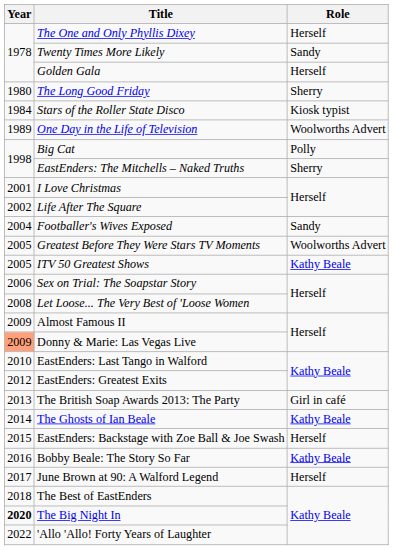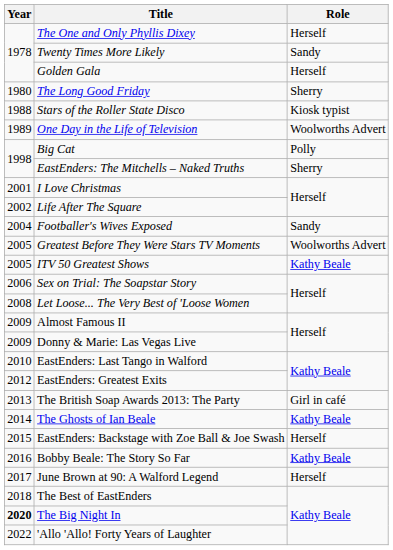 <table class="wikitable">
 <tr>
 <th scope="col">Year</th>
 <th scope="col">Title</th>
 <th scope="col">Role</th>
 </tr>
 <tr>
 <td rowspan="3">1978</td>
 <td><em><a href='#'>The One and Only Phyllis Dixey</a></em></td>
 <td>Herself</td>
 </tr>
 <tr>
 <td><em>Twenty Times More Likely</em></td>
 <td>Sandy</td>
 </tr>
 <tr>
 <td><em>Golden Gala</em></td>
 <td>Herself</td>
 </tr>
 <tr>
 <td>1980</td>
 <td><em><a href='#'>The Long Good Friday</a></em></td>
 <td>Sherry</td>
 </tr>
 <tr>
-<td>1984</td>
+<td>1988</td>
 <td><em>Stars of the Roller State Disco</em></td>
 <td>Kiosk typist</td>
 </tr>
 <tr>
 <td>1989</td>
 <td><em><a href='#'>One Day in the Life of Television</a></em></td>
 <td>Woolworths Advert</td>
 </tr>
 <tr>
 <td rowspan="2">1998</td>
 <td><em>Big Cat</em></td>
 <td>Polly</td>
 </tr>
 <tr>
 <td><em>EastEnders: The Mitchells – Naked Truths</em></td>
 <td>Sherry</td>
 </tr>
 <tr>
 <td>2001</td>
 <td><em>I Love Christmas</em></td>
 <td rowspan="2">Herself</td>
 </tr>
 <tr>
 <td>2002</td>
 <td><em>Life After The Square</em></td>
 </tr>
 <tr>
 <td>2004</td>
 <td><em>Footballer's Wives Exposed</em></td>
 <td>Sandy</td>
 </tr>
 <tr>
 <td>2005</td>
 <td><em>Greatest Before They Were Stars TV Moments</em></td>
 <td>Woolworths Advert</td>
 </tr>
 <tr>
 <td>2005</td>
 <td><em>ITV 50 Greatest Shows</em></td>
 <td><a href='#'>Kathy Beale</a></td>
 </tr>
 <tr>
 <td>2006</td>
 <td><em>Sex on Trial: The Soapstar Story</em></td>
 <td rowspan="2">Herself</td>
 </tr>
 <tr>
 <td>2008</td>
 <td><em>Let Loose... The Very Best of 'Loose Women<strong></td>
 </tr>
 <tr>
 <td>2009</td>
 <td></em>Almost Famous II<em></td>
 <td rowspan="2">Herself</td>
 </tr>
 <tr>
-<td style="background: lightsalmon;">2009</td>
+<td>2009</td>
 <td></em>Donny & Marie: Las Vegas Live<em></td>
 </tr>
 <tr>
 <td>2010</td>
 <td></em>EastEnders: Last Tango in Walford<em></td>
 <td rowspan="2"><a href='#'>Kathy Beale</a></td>
 </tr>
 <tr>
 <td>2012</td>
 <td></em>EastEnders: Greatest Exits<em></td>
 </tr>
 <tr>
 <td>2013</td>
 <td></em>The British Soap Awards 2013: The Party<em></td>
 <td>Girl in café</td>
 </tr>
 <tr>
 <td>2014</td>
 <td><a href='#'></em>The Ghosts of Ian Beale<em></a></td>
 <td><a href='#'>Kathy Beale</a></td>
 </tr>
 <tr>
 <td>2015</td>
 <td></em>EastEnders: Backstage with Zoe Ball & Joe Swash<em></td>
 <td>Herself</td>
 </tr>
 <tr>
 <td>2016</td>
 <td></em>Bobby Beale: The Story So Far<em></td>
 <td><a href='#'>Kathy Beale</a></td>
 </tr>
 <tr>
 <td>2017</td>
 <td></em>June Brown at 90: A Walford Legend<em></td>
 <td>Herself</td>
 </tr>
 <tr>
 <td>2018</td>
 <td></em>The Best of EastEnders<em></td>
 <td rowspan="3"><a href='#'>Kathy Beale</a></td>
 </tr>
 <tr>
 <td><strong>2020</strong></td>
 <td></em><a href='#'>The Big Night In</a><em></td>
 </tr>
 <tr>
 <td>2022</td>
 <td></em>'Allo 'Allo! Forty Years of Laughter<em></td>
 </tr>
 </table>
